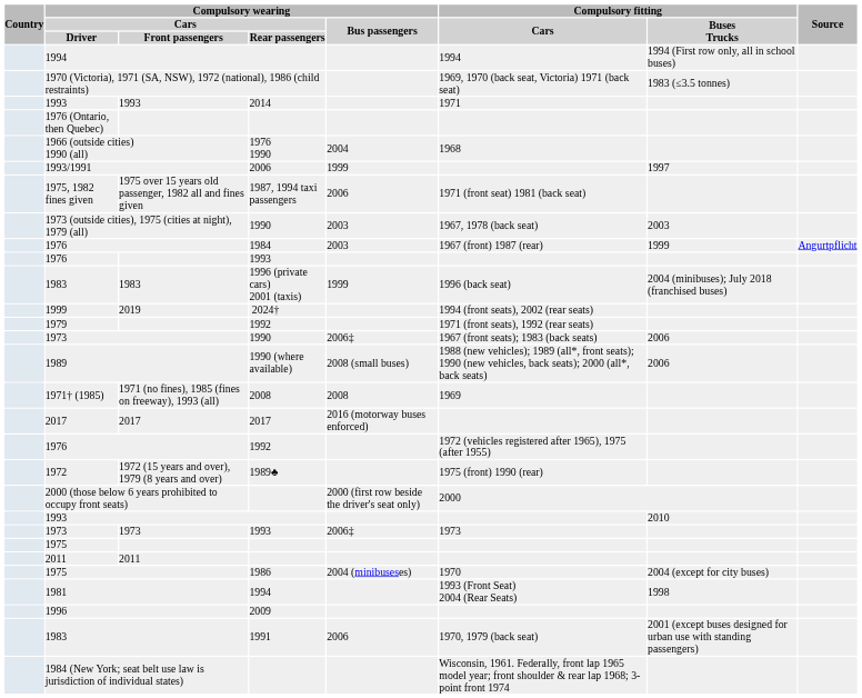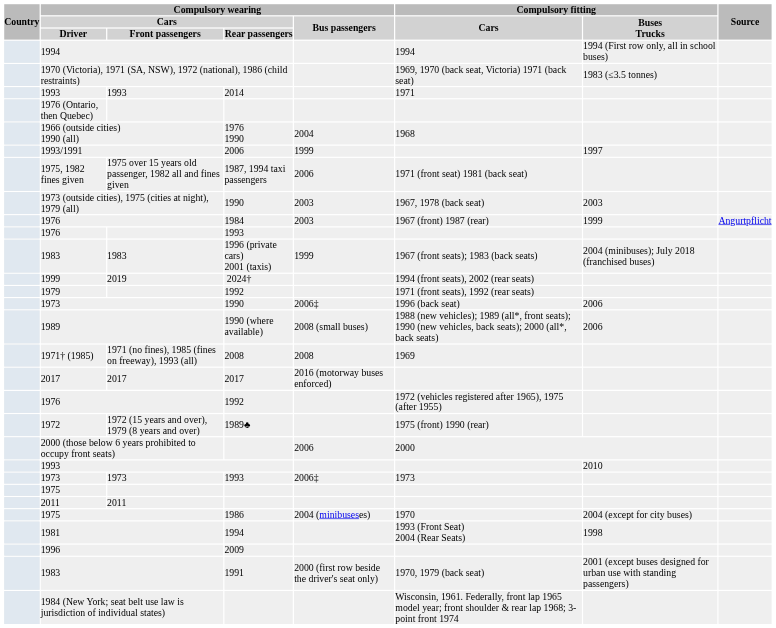 <table border="0" cellpadding="0" cellspacing="2">
 <tr style="background:#bbbbbb;">
 <th rowspan="3">Country</th>
 <th colspan="4">Compulsory wearing</th>
 <th colspan="2">Compulsory fitting</th>
 <th rowspan="3">Source</th>
 </tr>
 <tr style="background:#d2d2d2;">
 <th colspan="3">Cars</th>
 <th rowspan="2">Bus passengers</th>
 <th rowspan="2">Cars</th>
 <th rowspan="2">Buses<br>Trucks</th>
 </tr>
 <tr style="background:#d2d2d2;">
 <th>Driver</th>
 <th>Front passengers</th>
 <th>Rear passengers</th>
 </tr>
 <tr style="background:#efefef;">
 <td style="background:#e0e8f0;"></td>
 <td colspan="3">1994</td>
 <td></td>
 <td>1994</td>
 <td>1994 (First row only, all in school buses)</td>
 <td></td>
 </tr>
 <tr style="background:#efefef;">
 <td style="background:#e0e8f0;"></td>
 <td colspan="3">1970 (Victoria), 1971 (SA, NSW), 1972 (national), 1986 (child restraints)</td>
 <td> </td>
 <td>1969, 1970 (back seat, Victoria) 1971 (back seat)</td>
 <td>1983 (≤3.5 tonnes)</td>
 <td></td>
 </tr>
 <tr style="background:#efefef;">
 <td style="background:#e0e8f0;"></td>
 <td>1993</td>
 <td>1993</td>
 <td>2014</td>
 <td></td>
 <td>1971</td>
 <td></td>
 <td></td>
 <td></td>
 </tr>
 <tr style="background:#efefef;">
 <td style="background:#e0e8f0;"></td>
 <td>1976 (Ontario, then Quebec)</td>
 <td> </td>
 <td> </td>
 <td> </td>
 <td> </td>
 <td> </td>
 <td> </td>
 </tr>
 <tr style="background:#efefef;">
 <td style="background:#e0e8f0;"></td>
 <td colspan="2">1966 (outside cities)<br>1990 (all)</td>
 <td>1976<br>1990</td>
 <td>2004</td>
 <td>1968</td>
 <td> </td>
 <td></td>
 </tr>
 <tr style="background:#efefef;">
 <td style="background:#e0e8f0;"></td>
 <td colspan="2">1993/1991</td>
 <td>2006</td>
 <td>1999</td>
 <td> </td>
 <td>1997</td>
 <td></td>
 </tr>
 <tr style="background:#efefef;">
 <td style="background:#e0e8f0;"></td>
 <td>1975, 1982 fines given</td>
 <td>1975 over 15 years old passenger, 1982 all and fines given</td>
 <td>1987, 1994 taxi passengers</td>
 <td>2006</td>
 <td>1971 (front seat) 1981 (back seat)</td>
 <td></td>
 <td></td>
 </tr>
 <tr style="background:#efefef;">
 <td style="background:#e0e8f0;"></td>
 <td colspan="2">1973 (outside cities), 1975 (cities at night), 1979 (all)</td>
 <td>1990</td>
 <td>2003</td>
 <td>1967, 1978 (back seat)</td>
 <td>2003</td>
 <td><br></td>
 </tr>
 <tr style="background:#efefef;">
 <td style="background:#e0e8f0;"></td>
 <td colspan="2">1976</td>
 <td>1984</td>
 <td>2003</td>
 <td>1967 (front) 1987 (rear)</td>
 <td>1999</td>
 <td><a href='#'>Angurtpflicht</a></td>
 </tr>
 <tr style="background:#efefef;">
 <td style="background:#e0e8f0;"></td>
 <td>1976</td>
 <td> </td>
 <td>1993</td>
 <td> </td>
 <td> </td>
 <td> </td>
 <td></td>
 </tr>
 <tr style="background:#efefef;">
 <td style="background:#e0e8f0;"></td>
 <td>1983</td>
 <td>1983</td>
 <td>1996 (private cars)<br>2001 (taxis)</td>
 <td>1999</td>
-<td>1996 (back seat)</td>
+<td>1967 (front seats); 1983 (back seats)</td>
 <td>2004 (minibuses); July 2018 (franchised buses)</td>
 <td><br></td>
 </tr>
 <tr style="background:#efefef;">
 <td style="background:#e0e8f0;"></td>
 <td>1999</td>
 <td>2019</td>
 <td> 2024†</td>
 <td> </td>
 <td>1994 (front seats), 2002 (rear seats)</td>
 <td> </td>
 <td> </td>
 </tr>
 <tr style="background:#efefef;">
 <td style="background:#e0e8f0;"></td>
 <td>1979</td>
 <td> </td>
 <td>1992</td>
 <td> </td>
 <td>1971 (front seats), 1992 (rear seats)</td>
 <td> </td>
 <td></td>
 </tr>
 <tr style="background:#efefef;">
 <td style="background:#e0e8f0;"></td>
 <td colspan="2">1973</td>
 <td>1990</td>
 <td>2006‡</td>
-<td>1967 (front seats); 1983 (back seats)</td>
+<td>1996 (back seat)</td>
 <td>2006</td>
 <td></td>
 </tr>
 <tr style="background:#efefef;">
 <td style="background:#e0e8f0;"></td>
 <td colspan="2">1989</td>
 <td>1990 (where available)</td>
 <td>2008 (small buses)</td>
 <td>1988 (new vehicles); 1989 (all*, front seats); 1990 (new vehicles, back seats); 2000 (all*, back seats)</td>
 <td>2006</td>
 <td></td>
 </tr>
 <tr style="background:#efefef;">
 <td style="background:#e0e8f0;"></td>
 <td>1971† (1985)</td>
 <td>1971 (no fines), 1985 (fines on freeway), 1993 (all)</td>
 <td>2008</td>
 <td>2008</td>
 <td>1969</td>
 <td> </td>
 <td></td>
 </tr>
 <tr style="background:#efefef;">
 <td style="background:#e0e8f0;"></td>
 <td>2017</td>
 <td>2017</td>
 <td>2017</td>
 <td>2016 (motorway buses enforced)</td>
 <td></td>
 <td></td>
 <td> </td>
 </tr>
 <tr style="background:#efefef;">
 <td style="background:#e0e8f0;"></td>
 <td colspan="2">1976</td>
 <td>1992</td>
 <td> </td>
 <td>1972 (vehicles registered after 1965), 1975 (after 1955)</td>
 <td></td>
 <td></td>
 </tr>
 <tr style="background:#efefef;">
 <td style="background:#e0e8f0;"></td>
 <td>1972</td>
 <td>1972 (15 years and over), 1979 (8 years and over)</td>
 <td>1989♣</td>
 <td> </td>
 <td>1975 (front) 1990 (rear)</td>
 <td> </td>
 <td></td>
 </tr>
 <tr style="background:#efefef;">
 <td style="background:#e0e8f0;"></td>
 <td colspan="2">2000 (those below 6 years prohibited to occupy front seats)</td>
 <td></td>
-<td>2000 (first row beside the driver's seat only)</td>
+<td>2006</td>
 <td colspan="2">2000</td>
 <td></td>
 </tr>
 <tr style="background:#efefef;">
 <td style="background:#e0e8f0;"></td>
 <td colspan="3">1993</td>
 <td> </td>
 <td> </td>
 <td>2010</td>
 <td></td>
 </tr>
 <tr style="background:#efefef;">
 <td style="background:#e0e8f0;"></td>
 <td>1973</td>
 <td>1973</td>
 <td>1993</td>
 <td>2006‡</td>
 <td>1973</td>
 <td> </td>
 <td> </td>
 </tr>
 <tr style="background:#efefef;">
 <td style="background:#e0e8f0;"></td>
 <td>1975</td>
 <td> </td>
 <td> </td>
 <td> </td>
 <td> </td>
 <td> </td>
 <td> </td>
 </tr>
 <tr style="background:#efefef;">
 <td style="background:#e0e8f0;"></td>
 <td>2011</td>
 <td>2011</td>
 <td> </td>
 <td> </td>
 <td> </td>
 <td> </td>
 <td> </td>
 </tr>
 <tr style="background:#efefef;">
 <td style="background:#e0e8f0;"></td>
 <td colspan="2">1975</td>
 <td>1986</td>
 <td>2004 (<a href='#'>minibuses</a>es)</td>
 <td>1970</td>
 <td>2004 (except for city buses)</td>
 <td></td>
 </tr>
 <tr style="background:#efefef;">
 <td style="background:#e0e8f0;"></td>
 <td colspan="2">1981</td>
 <td>1994</td>
 <td></td>
 <td>1993 (Front Seat)<br>2004 (Rear Seats)</td>
 <td>1998</td>
 <td></td>
 </tr>
 <tr style="background:#efefef;">
 <td style="background:#e0e8f0;"></td>
 <td colspan="2">1996</td>
 <td>2009</td>
 <td> </td>
 <td> </td>
 <td> </td>
 <td> </td>
 </tr>
 <tr style="background:#efefef;">
 <td style="background:#e0e8f0;"></td>
 <td colspan="2">1983</td>
 <td>1991</td>
-<td>2006</td>
+<td>2000 (first row beside the driver's seat only)</td>
 <td>1970, 1979 (back seat)</td>
 <td>2001 (except buses designed for urban use with standing passengers)</td>
 <td></td>
 </tr>
 <tr style="background:#efefef;">
 <td style="background:#e0e8f0;"></td>
 <td colspan="2">1984 (New York; seat belt use law is jurisdiction of individual states)</td>
 <td></td>
 <td></td>
 <td>Wisconsin, 1961. Federally, front lap 1965 model year; front shoulder & rear lap 1968; 3-point front 1974</td>
 <td></td>
 <td></td>
 </tr>
 </table>
